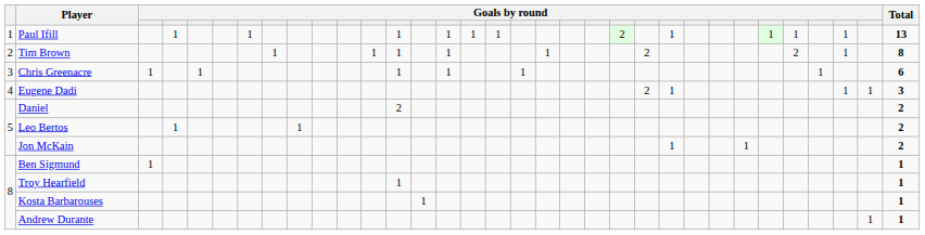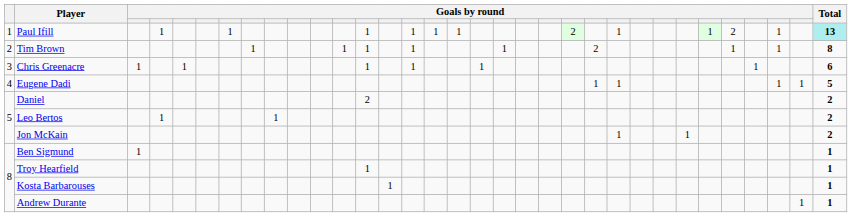 <table class="wikitable" style="text-align:center; line-height: 90%; font-size:90%;">
 <tr>
 <th rowspan=2></th>
 <th rowspan=2 width=150>Player</th>
 <th colspan=30>Goals by round</th>
 <th rowspan=2 width=40>Total</th>
 </tr>
 <tr>
 <th width=25></th>
 <th width=25></th>
 <th width=25></th>
 <th width=25></th>
 <th width=25></th>
 <th width=25></th>
 <th width=25></th>
 <th width=25></th>
 <th width=25></th>
 <th width=25></th>
 <th width=25></th>
 <th width=25></th>
 <th width=25></th>
 <th width=25></th>
 <th width=25></th>
 <th width=25></th>
 <th width=25></th>
 <th width=25></th>
 <th width=25></th>
 <th width=25></th>
 <th width=25></th>
 <th width=25></th>
 <th width=25></th>
 <th width=25></th>
 <th width=25></th>
 <th width=25></th>
 <th width=25></th>
 <th width=25></th>
 <th width=25></th>
 <th width=25></th>
 </tr>
 <tr>
 <td>1</td>
 <td align=left height=17> <a href='#'>Paul Ifill</a></td>
 <td></td>
 <td>1</td>
 <td></td>
 <td></td>
 <td>1</td>
 <td></td>
 <td></td>
 <td></td>
 <td></td>
 <td></td>
 <td>1</td>
 <td></td>
 <td>1</td>
 <td>1</td>
 <td>1</td>
 <td></td>
 <td></td>
 <td></td>
 <td></td>
 <td bgcolor=#e0ffe0>2</td>
 <td></td>
 <td>1</td>
 <td></td>
 <td></td>
 <td></td>
 <td bgcolor=#e0ffe0>1</td>
-<td>1</td>
+<td>2</td>
 <td></td>
 <td>1</td>
 <td></td>
-<td><strong>13</strong></td>
+<td style="background: paleturquoise;"><strong>13</strong></td>
 </tr>
 <tr>
 <td>2</td>
 <td align=left height=17> <a href='#'>Tim Brown</a></td>
 <td></td>
 <td></td>
 <td></td>
 <td></td>
 <td></td>
 <td>1</td>
 <td></td>
 <td></td>
 <td></td>
 <td>1</td>
 <td>1</td>
 <td></td>
 <td>1</td>
 <td></td>
 <td></td>
 <td></td>
 <td>1</td>
 <td></td>
 <td></td>
 <td></td>
 <td>2</td>
 <td></td>
 <td></td>
 <td></td>
 <td></td>
 <td></td>
-<td>2</td>
+<td>1</td>
 <td></td>
 <td>1</td>
 <td></td>
 <td><strong>8</strong></td>
 </tr>
 <tr>
 <td>3</td>
 <td align=left height=17> <a href='#'>Chris Greenacre</a></td>
 <td>1</td>
 <td></td>
 <td>1</td>
 <td></td>
 <td></td>
 <td></td>
 <td></td>
 <td></td>
 <td></td>
 <td></td>
 <td>1</td>
 <td></td>
 <td>1</td>
 <td></td>
 <td></td>
 <td>1</td>
 <td></td>
 <td></td>
 <td></td>
 <td></td>
 <td></td>
 <td></td>
 <td></td>
 <td></td>
 <td></td>
 <td></td>
 <td></td>
 <td>1</td>
 <td></td>
 <td></td>
 <td><strong>6</strong></td>
 </tr>
 <tr>
 <td>4</td>
 <td align=left height=17> <a href='#'>Eugene Dadi</a></td>
 <td></td>
 <td></td>
 <td></td>
 <td></td>
 <td></td>
 <td></td>
 <td></td>
 <td></td>
 <td></td>
 <td></td>
 <td></td>
 <td></td>
 <td></td>
 <td></td>
 <td></td>
 <td></td>
 <td></td>
 <td></td>
 <td></td>
 <td></td>
-<td>2</td>
+<td>1</td>
 <td>1</td>
 <td></td>
 <td></td>
 <td></td>
 <td></td>
 <td></td>
 <td></td>
 <td>1</td>
 <td>1</td>
-<td><strong>3</strong></td>
+<td><strong>5</strong></td>
 </tr>
 <tr>
 <td rowspan=3>5</td>
 <td align=left height=17> <a href='#'>Daniel</a></td>
 <td></td>
 <td></td>
 <td></td>
 <td></td>
 <td></td>
 <td></td>
 <td></td>
 <td></td>
 <td></td>
 <td></td>
 <td>2</td>
 <td></td>
 <td></td>
 <td></td>
 <td></td>
 <td></td>
 <td></td>
 <td></td>
 <td></td>
 <td></td>
 <td></td>
 <td></td>
 <td></td>
 <td></td>
 <td></td>
 <td></td>
 <td></td>
 <td></td>
 <td></td>
 <td></td>
 <td><strong>2</strong></td>
 </tr>
 <tr>
 <td align=left height=17> <a href='#'>Leo Bertos</a></td>
 <td></td>
 <td>1</td>
 <td></td>
 <td></td>
 <td></td>
 <td></td>
 <td>1</td>
 <td></td>
 <td></td>
 <td></td>
 <td></td>
 <td></td>
 <td></td>
 <td></td>
 <td></td>
 <td></td>
 <td></td>
 <td></td>
 <td></td>
 <td></td>
 <td></td>
 <td></td>
 <td></td>
 <td></td>
 <td></td>
 <td></td>
 <td></td>
 <td></td>
 <td></td>
 <td></td>
 <td><strong>2</strong></td>
 </tr>
 <tr>
 <td align=left height=17> <a href='#'>Jon McKain</a></td>
 <td></td>
 <td></td>
 <td></td>
 <td></td>
 <td></td>
 <td></td>
 <td></td>
 <td></td>
 <td></td>
 <td></td>
 <td></td>
 <td></td>
 <td></td>
 <td></td>
 <td></td>
 <td></td>
 <td></td>
 <td></td>
 <td></td>
 <td></td>
 <td></td>
 <td>1</td>
 <td></td>
 <td></td>
 <td>1</td>
 <td></td>
 <td></td>
 <td></td>
 <td></td>
 <td></td>
 <td><strong>2</strong></td>
 </tr>
 <tr>
 <td rowspan=4>8</td>
 <td align=left height=17> <a href='#'>Ben Sigmund</a></td>
 <td>1</td>
 <td></td>
 <td></td>
 <td></td>
 <td></td>
 <td></td>
 <td></td>
 <td></td>
 <td></td>
 <td></td>
 <td></td>
 <td></td>
 <td></td>
 <td></td>
 <td></td>
 <td></td>
 <td></td>
 <td></td>
 <td></td>
 <td></td>
 <td></td>
 <td></td>
 <td></td>
 <td></td>
 <td></td>
 <td></td>
 <td></td>
 <td></td>
 <td></td>
 <td></td>
 <td><strong>1</strong></td>
 </tr>
 <tr>
 <td align=left height=17> <a href='#'>Troy Hearfield</a></td>
 <td></td>
 <td></td>
 <td></td>
 <td></td>
 <td></td>
 <td></td>
 <td></td>
 <td></td>
 <td></td>
 <td></td>
 <td>1</td>
 <td></td>
 <td></td>
 <td></td>
 <td></td>
 <td></td>
 <td></td>
 <td></td>
 <td></td>
 <td></td>
 <td></td>
 <td></td>
 <td></td>
 <td></td>
 <td></td>
 <td></td>
 <td></td>
 <td></td>
 <td></td>
 <td></td>
 <td><strong>1</strong></td>
 </tr>
 <tr>
 <td align=left height=17> <a href='#'>Kosta Barbarouses</a></td>
 <td></td>
 <td></td>
 <td></td>
 <td></td>
 <td></td>
 <td></td>
 <td></td>
 <td></td>
 <td></td>
 <td></td>
 <td></td>
 <td>1</td>
 <td></td>
 <td></td>
 <td></td>
 <td></td>
 <td></td>
 <td></td>
 <td></td>
 <td></td>
 <td></td>
 <td></td>
 <td></td>
 <td></td>
 <td></td>
 <td></td>
 <td></td>
 <td></td>
 <td></td>
 <td></td>
 <td><strong>1</strong></td>
 </tr>
 <tr>
 <td align=left height=17> <a href='#'>Andrew Durante</a></td>
 <td></td>
 <td></td>
 <td></td>
 <td></td>
 <td></td>
 <td></td>
 <td></td>
 <td></td>
 <td></td>
 <td></td>
 <td></td>
 <td></td>
 <td></td>
 <td></td>
 <td></td>
 <td></td>
 <td></td>
 <td></td>
 <td></td>
 <td></td>
 <td></td>
 <td></td>
 <td></td>
 <td></td>
 <td></td>
 <td></td>
 <td></td>
 <td></td>
 <td></td>
 <td>1</td>
 <td><strong>1</strong></td>
 </tr>
 </table>
